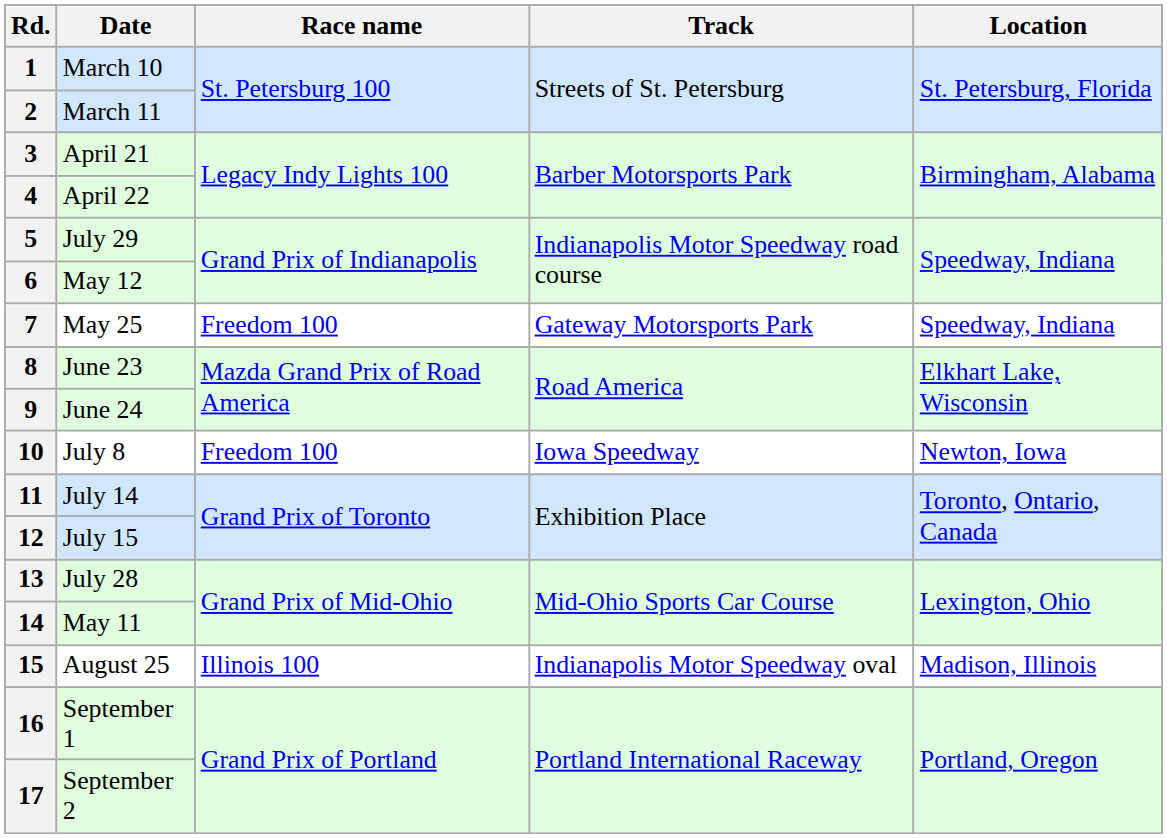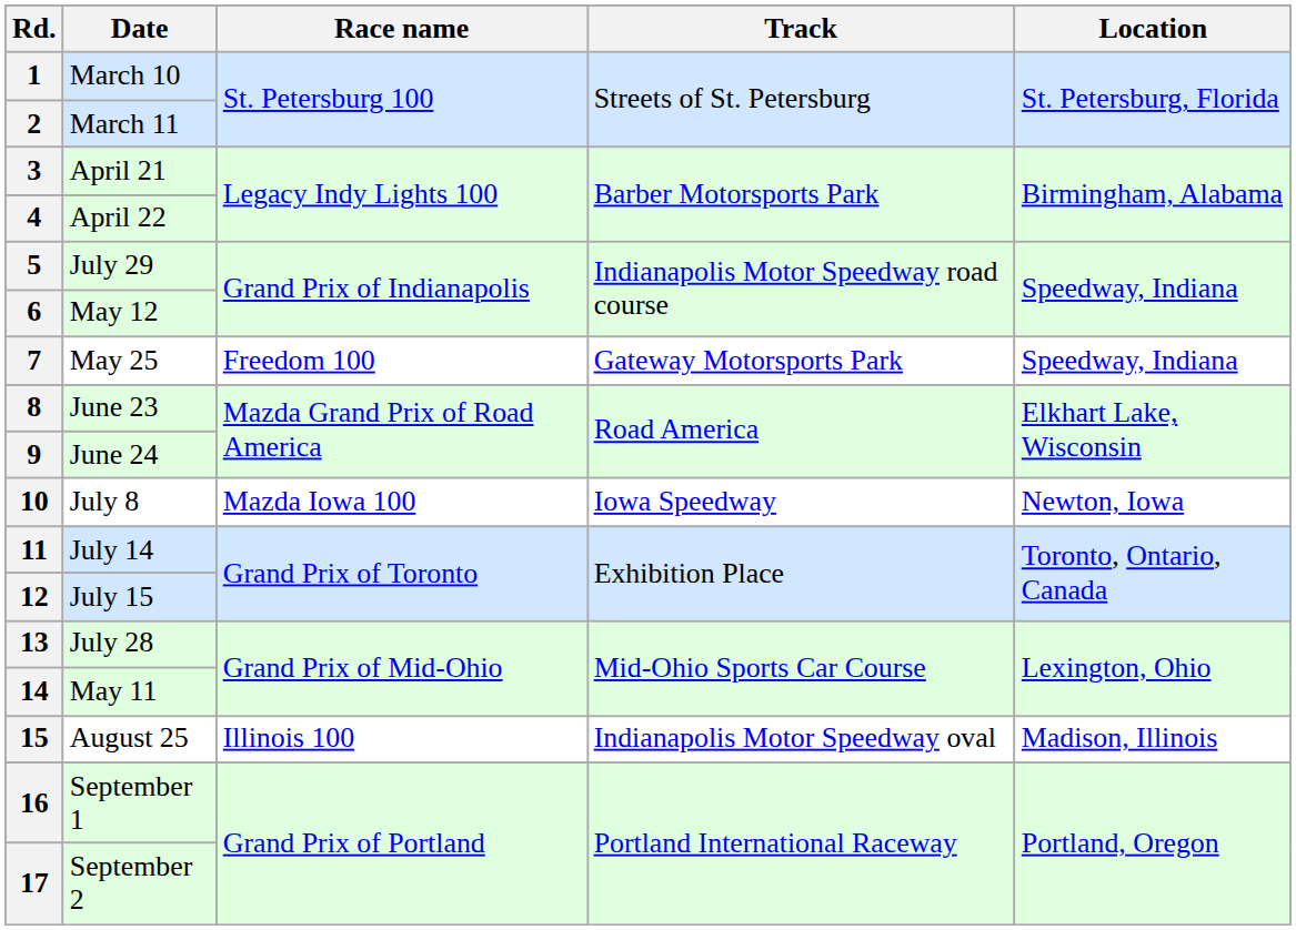 <table class="wikitable" style="font-size: 85%">
 <tr>
 <th>Rd.</th>
 <th>Date</th>
 <th>Race name</th>
 <th>Track</th>
 <th>Location</th>
 </tr>
 <tr style="background:#D0E7FF;">
 <th>1</th>
 <td>March 10</td>
 <td rowspan=2> <a href='#'>St. Petersburg 100</a></td>
 <td rowspan=2>Streets of St. Petersburg</td>
 <td rowspan=2><a href='#'>St. Petersburg, Florida</a></td>
 </tr>
 <tr style="background:#D0E7FF;">
 <th>2</th>
 <td>March 11</td>
 </tr>
 <tr style="background:#DFFFDF;">
 <th>3</th>
 <td>April 21</td>
 <td rowspan=2> <a href='#'>Legacy Indy Lights 100</a></td>
 <td rowspan=2><a href='#'>Barber Motorsports Park</a></td>
 <td rowspan=2><a href='#'>Birmingham, Alabama</a></td>
 </tr>
 <tr style="background:#DFFFDF;">
 <th>4</th>
 <td>April 22</td>
 </tr>
 <tr style="background:#DFFFDF;">
 <th>5</th>
 <td>July 29</td>
 <td rowspan=2> <a href='#'>Grand Prix of Indianapolis</a></td>
 <td rowspan=2><a href='#'>Indianapolis Motor Speedway</a> road course</td>
 <td rowspan=2><a href='#'>Speedway, Indiana</a></td>
 </tr>
 <tr style="background:#DFFFDF;">
 <th>6</th>
 <td>May 12</td>
 </tr>
 <tr style="background:#FFFFFF;">
 <th>7</th>
 <td>May 25</td>
 <td> <a href='#'>Freedom 100</a></td>
 <td><a href='#'>Gateway Motorsports Park</a></td>
 <td><a href='#'>Speedway, Indiana</a></td>
 </tr>
 <tr style="background:#DFFFDF;">
 <th>8</th>
 <td>June 23</td>
 <td rowspan=2> <a href='#'>Mazda Grand Prix of Road America</a></td>
 <td rowspan=2><a href='#'>Road America</a></td>
 <td rowspan=2><a href='#'>Elkhart Lake, Wisconsin</a></td>
 </tr>
 <tr style="background:#DFFFDF;">
 <th>9</th>
 <td>June 24</td>
 </tr>
 <tr style="background:#FFFFFF;">
 <th>10</th>
 <td>July 8</td>
-<td> <a href='#'>Freedom 100</a></td>
+<td> <a href='#'>Mazda Iowa 100</a></td>
 <td><a href='#'>Iowa Speedway</a></td>
 <td><a href='#'>Newton, Iowa</a></td>
 </tr>
 <tr style="background:#D0E7FF;">
 <th>11</th>
 <td>July 14</td>
 <td rowspan=2> <a href='#'>Grand Prix of Toronto</a></td>
 <td rowspan=2>Exhibition Place</td>
 <td rowspan=2><a href='#'>Toronto</a>, <a href='#'>Ontario</a>, <a href='#'>Canada</a></td>
 </tr>
 <tr style="background:#D0E7FF;">
 <th>12</th>
 <td>July 15</td>
 </tr>
 <tr style="background:#DFFFDF;">
 <th>13</th>
 <td>July 28</td>
 <td rowspan=2> <a href='#'>Grand Prix of Mid-Ohio</a></td>
 <td rowspan=2><a href='#'>Mid-Ohio Sports Car Course</a></td>
 <td rowspan=2><a href='#'>Lexington, Ohio</a></td>
 </tr>
 <tr style="background:#DFFFDF;">
 <th>14</th>
 <td>May 11</td>
 </tr>
 <tr style="background:#FFFFFF;">
 <th>15</th>
 <td>August 25</td>
 <td> <a href='#'>Illinois 100</a></td>
 <td><a href='#'>Indianapolis Motor Speedway</a> oval</td>
 <td><a href='#'>Madison, Illinois</a></td>
 </tr>
 <tr style="background:#DFFFDF;">
 <th>16</th>
 <td>September 1</td>
 <td rowspan=2> <a href='#'>Grand Prix of Portland</a></td>
 <td rowspan=2><a href='#'>Portland International Raceway</a></td>
 <td rowspan=2><a href='#'>Portland, Oregon</a></td>
 </tr>
 <tr style="background:#DFFFDF;">
 <th>17</th>
 <td>September 2</td>
 </tr>
 </table>
